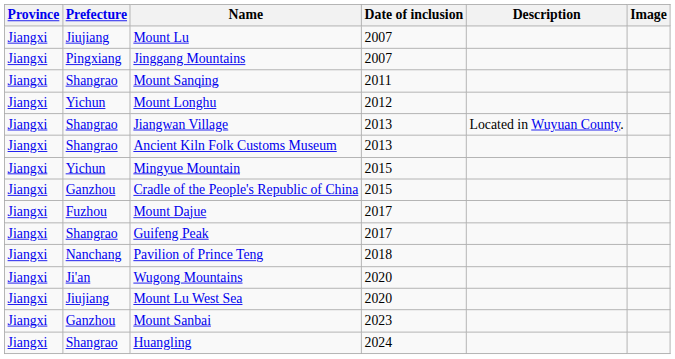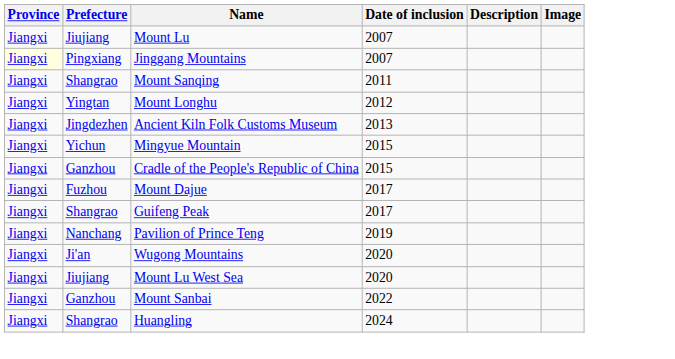 <table class="wikitable sortable" style="text-align:left;">
 <tr>
 <th scope="col"><a href='#'>Province</a></th>
 <th scope="col"><a href='#'>Prefecture</a></th>
 <th scope="col">Name</th>
 <th scope="col">Date of inclusion</th>
 <th scope="col">Description</th>
 <th scope="col">Image</th>
 </tr>
 <tr>
 <td><a href='#'>Jiangxi</a></td>
 <td><a href='#'>Jiujiang</a></td>
 <td><a href='#'>Mount Lu</a></td>
 <td>2007</td>
 <td></td>
 <td></td>
 </tr>
 <tr>
-<td><a href='#'>Jiangxi</a></td>
+<td style="background: lightyellow;"><a href='#'>Jiangxi</a></td>
 <td><a href='#'>Pingxiang</a></td>
 <td><a href='#'>Jinggang Mountains</a></td>
 <td>2007</td>
 <td></td>
 <td></td>
 </tr>
 <tr>
 <td><a href='#'>Jiangxi</a></td>
 <td><a href='#'>Shangrao</a></td>
 <td><a href='#'>Mount Sanqing</a></td>
 <td>2011</td>
 <td></td>
 <td></td>
 </tr>
 <tr>
 <td><a href='#'>Jiangxi</a></td>
-<td><a href='#'>Yichun</a></td>
+<td><a href='#'>Yingtan</a></td>
 <td><a href='#'>Mount Longhu</a></td>
 <td>2012</td>
 <td></td>
 <td></td>
 </tr>
 <tr>
 <td><a href='#'>Jiangxi</a></td>
-<td><a href='#'>Shangrao</a></td>
-<td><a href='#'>Jiangwan Village</a></td>
-<td>2013</td>
-<td>Located in <a href='#'>Wuyuan County</a>.</td>
-<td></td>
-</tr>
-<tr>
-<td><a href='#'>Jiangxi</a></td>
-<td><a href='#'>Shangrao</a></td>
+<td><a href='#'>Jingdezhen</a></td>
 <td><a href='#'>Ancient Kiln Folk Customs Museum</a></td>
 <td>2013</td>
 <td></td>
 <td></td>
 </tr>
 <tr>
 <td><a href='#'>Jiangxi</a></td>
 <td><a href='#'>Yichun</a></td>
 <td><a href='#'>Mingyue Mountain</a></td>
 <td>2015</td>
 <td></td>
 <td></td>
 </tr>
 <tr>
 <td><a href='#'>Jiangxi</a></td>
 <td><a href='#'>Ganzhou</a></td>
 <td><a href='#'>Cradle of the People's Republic of China</a></td>
 <td>2015</td>
 <td></td>
 <td></td>
 </tr>
 <tr>
 <td><a href='#'>Jiangxi</a></td>
 <td><a href='#'>Fuzhou</a></td>
 <td><a href='#'>Mount Dajue</a></td>
 <td>2017</td>
 <td></td>
 <td></td>
 </tr>
 <tr>
 <td><a href='#'>Jiangxi</a></td>
 <td><a href='#'>Shangrao</a></td>
 <td><a href='#'>Guifeng Peak</a></td>
 <td>2017</td>
 <td></td>
 <td></td>
 </tr>
 <tr>
 <td><a href='#'>Jiangxi</a></td>
 <td><a href='#'>Nanchang</a></td>
 <td><a href='#'>Pavilion of Prince Teng</a></td>
-<td>2018</td>
+<td>2019</td>
 <td></td>
 <td></td>
 </tr>
 <tr>
 <td><a href='#'>Jiangxi</a></td>
 <td><a href='#'>Ji'an</a></td>
 <td><a href='#'>Wugong Mountains</a></td>
 <td>2020</td>
 <td></td>
 <td></td>
 </tr>
 <tr>
 <td><a href='#'>Jiangxi</a></td>
 <td><a href='#'>Jiujiang</a></td>
 <td><a href='#'>Mount Lu West Sea</a></td>
 <td>2020</td>
 <td></td>
 <td></td>
 </tr>
 <tr>
 <td><a href='#'>Jiangxi</a></td>
 <td><a href='#'>Ganzhou</a></td>
 <td><a href='#'>Mount Sanbai</a></td>
-<td>2023</td>
+<td>2022</td>
 <td></td>
 <td></td>
 </tr>
 <tr>
 <td><a href='#'>Jiangxi</a></td>
 <td><a href='#'>Shangrao</a></td>
 <td><a href='#'>Huangling</a></td>
 <td>2024</td>
 <td></td>
 <td></td>
 </tr>
 </table>
